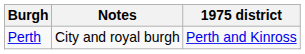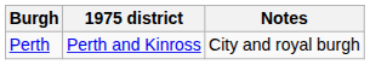 <table class="wikitable">
 <tr>
 <th>Burgh</th>
+<th>1975 district</th>
 <th>Notes</th>
-<th>1975 district</th>
 </tr>
 <tr>
 <td><a href='#'>Perth</a></td>
+<td><a href='#'>Perth and Kinross</a></td>
 <td>City and royal burgh</td>
-<td><a href='#'>Perth and Kinross</a></td>
 </tr>
 </table>
